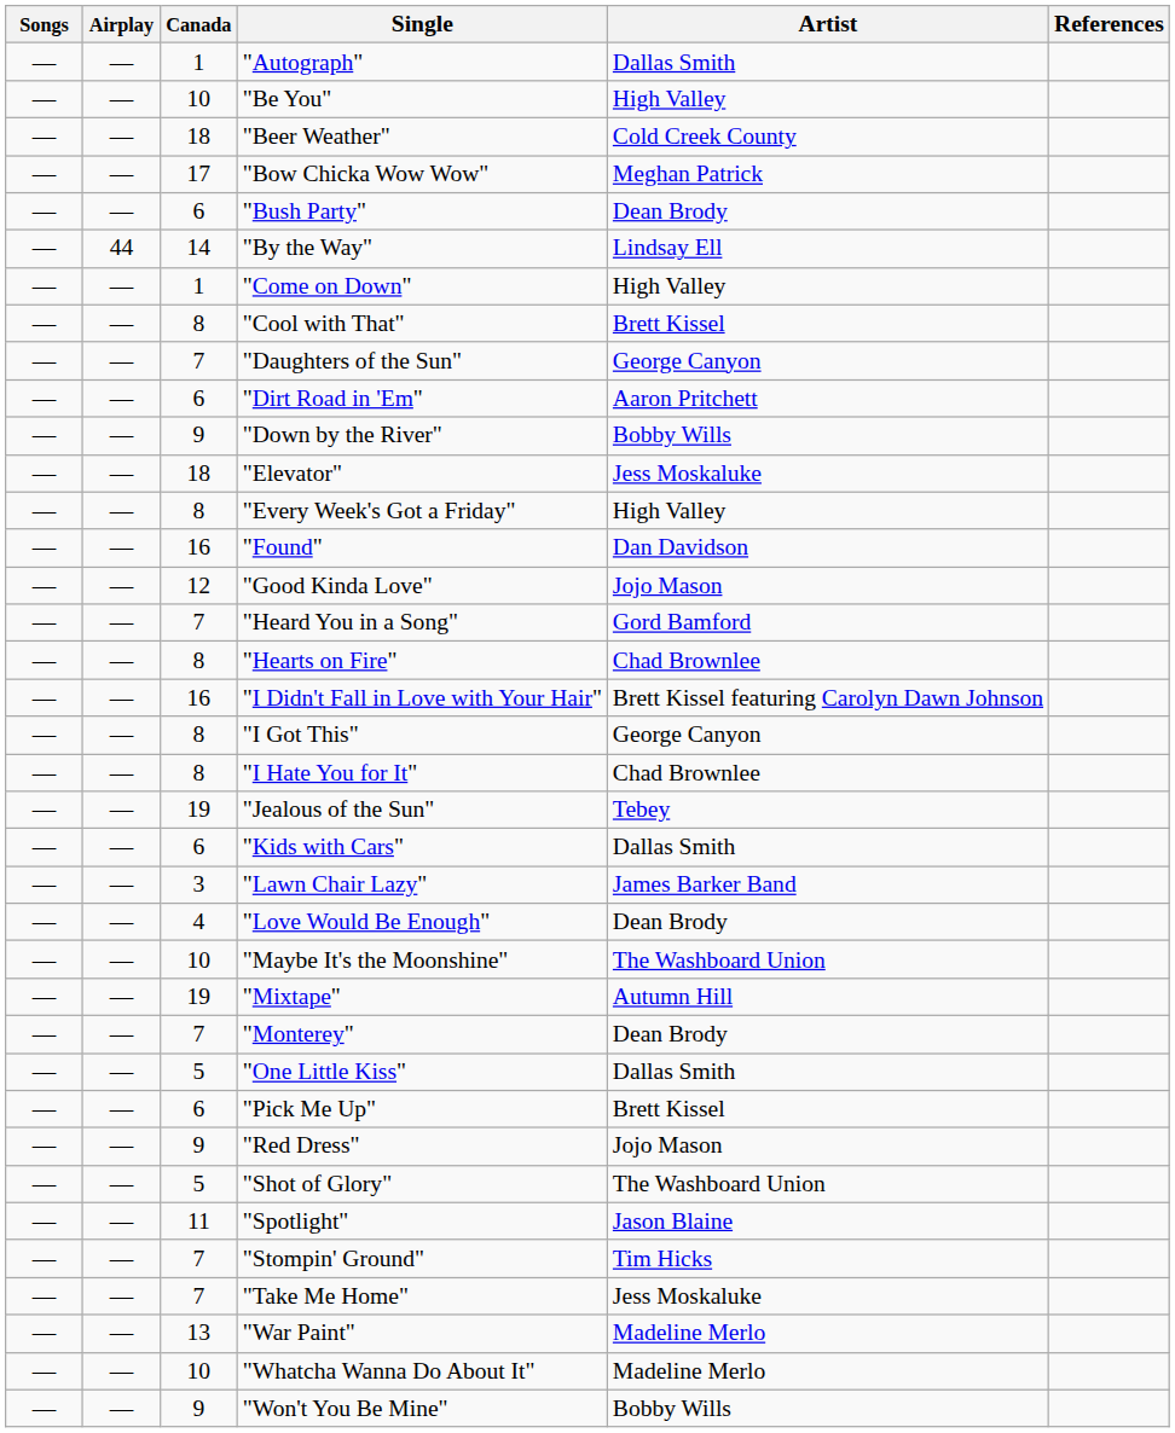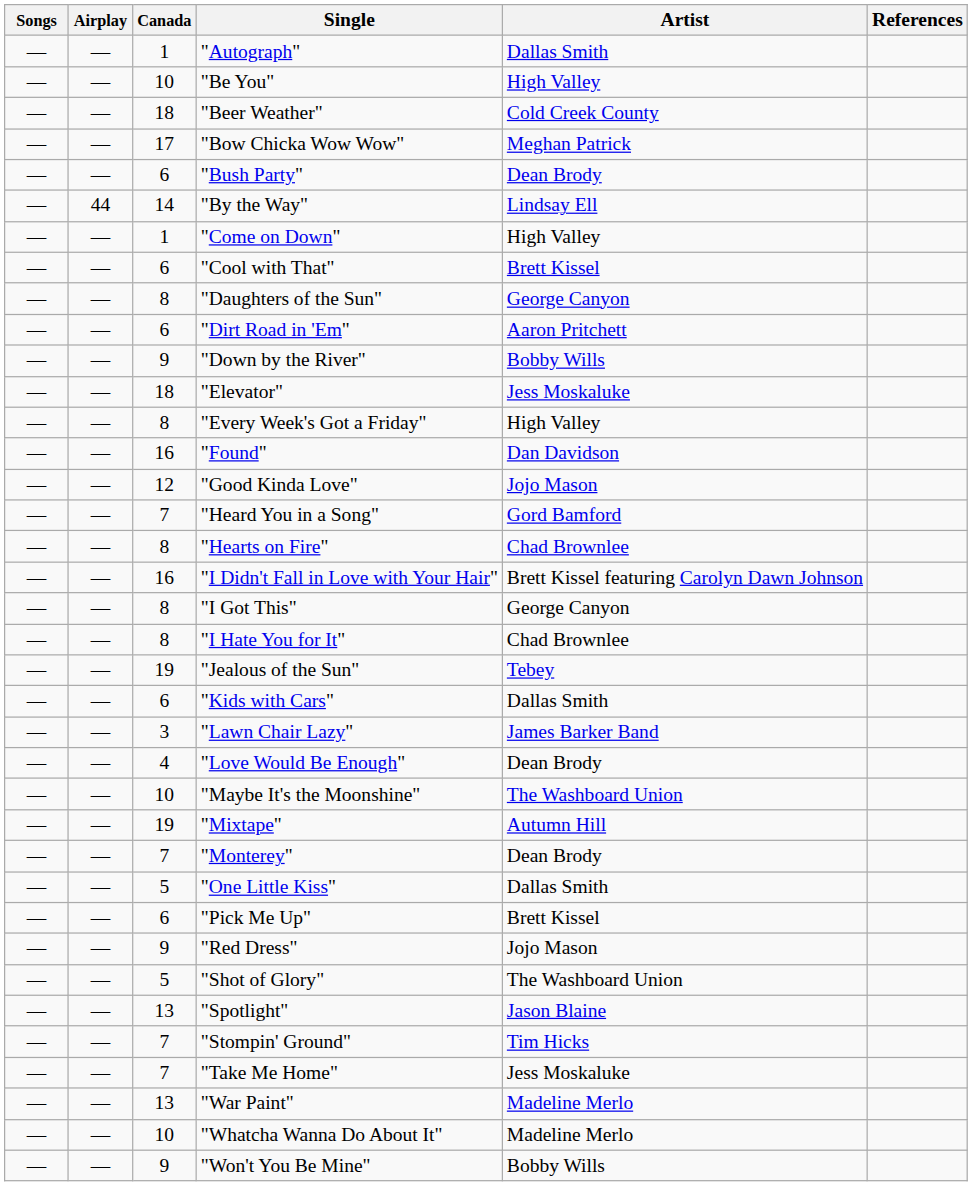 <table class="wikitable sortable">
 <tr>
 <th width=45><small>Songs</small></th>
 <th width=45><small>Airplay</small></th>
 <th width=45><small>Canada</small></th>
 <th width=auto>Single</th>
 <th width=auto>Artist</th>
 <th width=auto>References</th>
 </tr>
 <tr>
 <td align=center>—</td>
 <td align=center>—</td>
 <td align=center>1</td>
 <td>"<a href='#'>Autograph</a>"</td>
 <td><a href='#'>Dallas Smith</a></td>
 <td align=center></td>
 </tr>
 <tr>
 <td align=center>—</td>
 <td align=center>—</td>
 <td align=center>10</td>
 <td>"Be You"</td>
 <td><a href='#'>High Valley</a></td>
 <td align=center></td>
 </tr>
 <tr>
 <td align=center>—</td>
 <td align=center>—</td>
 <td align=center>18</td>
 <td>"Beer Weather"</td>
 <td><a href='#'>Cold Creek County</a></td>
 <td align=center></td>
 </tr>
 <tr>
 <td align=center>—</td>
 <td align=center>—</td>
 <td align=center>17</td>
 <td>"Bow Chicka Wow Wow"</td>
 <td><a href='#'>Meghan Patrick</a></td>
 <td align=center></td>
 </tr>
 <tr>
 <td align=center>—</td>
 <td align=center>—</td>
 <td align=center>6</td>
 <td>"<a href='#'>Bush Party</a>"</td>
 <td><a href='#'>Dean Brody</a></td>
 <td align=center></td>
 </tr>
 <tr>
 <td align=center>—</td>
 <td align=center>44</td>
 <td align=center>14</td>
 <td>"By the Way"</td>
 <td><a href='#'>Lindsay Ell</a></td>
 <td align=center></td>
 </tr>
 <tr>
 <td align=center>—</td>
 <td align=center>—</td>
 <td align=center>1</td>
 <td>"<a href='#'>Come on Down</a>"</td>
 <td>High Valley</td>
 <td align=center></td>
 </tr>
 <tr>
 <td align=center>—</td>
 <td align=center>—</td>
-<td align=center>8</td>
+<td align=center>6</td>
 <td>"Cool with That"</td>
 <td><a href='#'>Brett Kissel</a></td>
 <td align=center></td>
 </tr>
 <tr>
 <td align=center>—</td>
 <td align=center>—</td>
-<td align=center>7</td>
+<td align=center>8</td>
 <td>"Daughters of the Sun"</td>
 <td><a href='#'>George Canyon</a></td>
 <td align=center></td>
 </tr>
 <tr>
 <td align=center>—</td>
 <td align=center>—</td>
 <td align=center>6</td>
 <td>"<a href='#'>Dirt Road in 'Em</a>"</td>
 <td><a href='#'>Aaron Pritchett</a></td>
 <td align=center></td>
 </tr>
 <tr>
 <td align=center>—</td>
 <td align=center>—</td>
 <td align=center>9</td>
 <td>"Down by the River"</td>
 <td><a href='#'>Bobby Wills</a></td>
 <td align=center></td>
 </tr>
 <tr>
 <td align=center>—</td>
 <td align=center>—</td>
 <td align=center>18</td>
 <td>"Elevator"</td>
 <td><a href='#'>Jess Moskaluke</a></td>
 <td align=center></td>
 </tr>
 <tr>
 <td align=center>—</td>
 <td align=center>—</td>
 <td align=center>8</td>
 <td>"Every Week's Got a Friday"</td>
 <td>High Valley</td>
 <td align=center></td>
 </tr>
 <tr>
 <td align=center>—</td>
 <td align=center>—</td>
 <td align=center>16</td>
 <td>"<a href='#'>Found</a>"</td>
 <td><a href='#'>Dan Davidson</a></td>
 <td align=center></td>
 </tr>
 <tr>
 <td align=center>—</td>
 <td align=center>—</td>
 <td align=center>12</td>
 <td>"Good Kinda Love"</td>
 <td><a href='#'>Jojo Mason</a></td>
 <td align=center></td>
 </tr>
 <tr>
 <td align=center>—</td>
 <td align=center>—</td>
 <td align=center>7</td>
 <td>"Heard You in a Song"</td>
 <td><a href='#'>Gord Bamford</a></td>
 <td align=center></td>
 </tr>
 <tr>
 <td align=center>—</td>
 <td align=center>—</td>
 <td align=center>8</td>
 <td>"<a href='#'>Hearts on Fire</a>"</td>
 <td><a href='#'>Chad Brownlee</a></td>
 <td align=center></td>
 </tr>
 <tr>
 <td align=center>—</td>
 <td align=center>—</td>
 <td align=center>16</td>
 <td>"<a href='#'>I Didn't Fall in Love with Your Hair</a>"</td>
 <td>Brett Kissel featuring <a href='#'>Carolyn Dawn Johnson</a></td>
 <td align=center></td>
 </tr>
 <tr>
 <td align=center>—</td>
 <td align=center>—</td>
 <td align=center>8</td>
 <td>"I Got This"</td>
 <td>George Canyon</td>
 <td align=center></td>
 </tr>
 <tr>
 <td align=center>—</td>
 <td align=center>—</td>
 <td align=center>8</td>
 <td>"<a href='#'>I Hate You for It</a>"</td>
 <td>Chad Brownlee</td>
 <td align=center></td>
 </tr>
 <tr>
 <td align=center>—</td>
 <td align=center>—</td>
 <td align=center>19</td>
 <td>"Jealous of the Sun"</td>
 <td><a href='#'>Tebey</a></td>
 <td align=center></td>
 </tr>
 <tr>
 <td align=center>—</td>
 <td align=center>—</td>
 <td align=center>6</td>
 <td>"<a href='#'>Kids with Cars</a>"</td>
 <td>Dallas Smith</td>
 <td align=center></td>
 </tr>
 <tr>
 <td align=center>—</td>
 <td align=center>—</td>
 <td align=center>3</td>
 <td>"<a href='#'>Lawn Chair Lazy</a>"</td>
 <td><a href='#'>James Barker Band</a></td>
 <td align=center></td>
 </tr>
 <tr>
 <td align=center>—</td>
 <td align=center>—</td>
 <td align=center>4</td>
 <td>"<a href='#'>Love Would Be Enough</a>"</td>
 <td>Dean Brody</td>
 <td align=center></td>
 </tr>
 <tr>
 <td align=center>—</td>
 <td align=center>—</td>
 <td align=center>10</td>
 <td>"Maybe It's the Moonshine"</td>
 <td><a href='#'>The Washboard Union</a></td>
 <td align=center></td>
 </tr>
 <tr>
 <td align=center>—</td>
 <td align=center>—</td>
 <td align=center>19</td>
 <td>"<a href='#'>Mixtape</a>"</td>
 <td><a href='#'>Autumn Hill</a></td>
 <td align=center></td>
 </tr>
 <tr>
 <td align=center>—</td>
 <td align=center>—</td>
 <td align=center>7</td>
 <td>"<a href='#'>Monterey</a>"</td>
 <td>Dean Brody</td>
 <td align=center></td>
 </tr>
 <tr>
 <td align=center>—</td>
 <td align=center>—</td>
 <td align=center>5</td>
 <td>"<a href='#'>One Little Kiss</a>"</td>
 <td>Dallas Smith</td>
 <td align=center></td>
 </tr>
 <tr>
 <td align=center>—</td>
 <td align=center>—</td>
 <td align=center>6</td>
 <td>"Pick Me Up"</td>
 <td>Brett Kissel</td>
 <td align=center></td>
 </tr>
 <tr>
 <td align=center>—</td>
 <td align=center>—</td>
 <td align=center>9</td>
 <td>"Red Dress"</td>
 <td>Jojo Mason</td>
 <td align=center></td>
 </tr>
 <tr>
 <td align=center>—</td>
 <td align=center>—</td>
 <td align=center>5</td>
 <td>"Shot of Glory"</td>
 <td>The Washboard Union</td>
 <td align=center></td>
 </tr>
 <tr>
 <td align=center>—</td>
 <td align=center>—</td>
-<td align=center>11</td>
+<td align=center>13</td>
 <td>"Spotlight"</td>
 <td><a href='#'>Jason Blaine</a></td>
 <td align=center></td>
 </tr>
 <tr>
 <td align=center>—</td>
 <td align=center>—</td>
 <td align=center>7</td>
 <td>"Stompin' Ground"</td>
 <td><a href='#'>Tim Hicks</a></td>
 <td align=center></td>
 </tr>
 <tr>
 <td align=center>—</td>
 <td align=center>—</td>
 <td align=center>7</td>
 <td>"Take Me Home"</td>
 <td>Jess Moskaluke</td>
 <td align=center></td>
 </tr>
 <tr>
 <td align=center>—</td>
 <td align=center>—</td>
 <td align=center>13</td>
 <td>"War Paint"</td>
 <td><a href='#'>Madeline Merlo</a></td>
 <td align=center></td>
 </tr>
 <tr>
 <td align=center>—</td>
 <td align=center>—</td>
 <td align=center>10</td>
 <td>"Whatcha Wanna Do About It"</td>
 <td>Madeline Merlo</td>
 <td align=center></td>
 </tr>
 <tr>
 <td align=center>—</td>
 <td align=center>—</td>
 <td align=center>9</td>
 <td>"Won't You Be Mine"</td>
 <td>Bobby Wills</td>
 <td align=center></td>
 </tr>
 </table>
